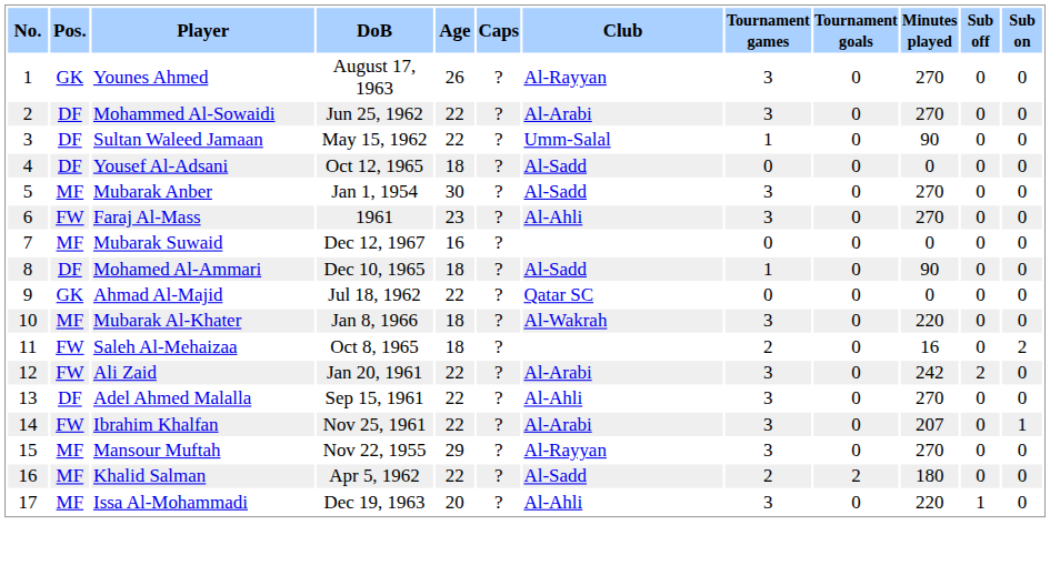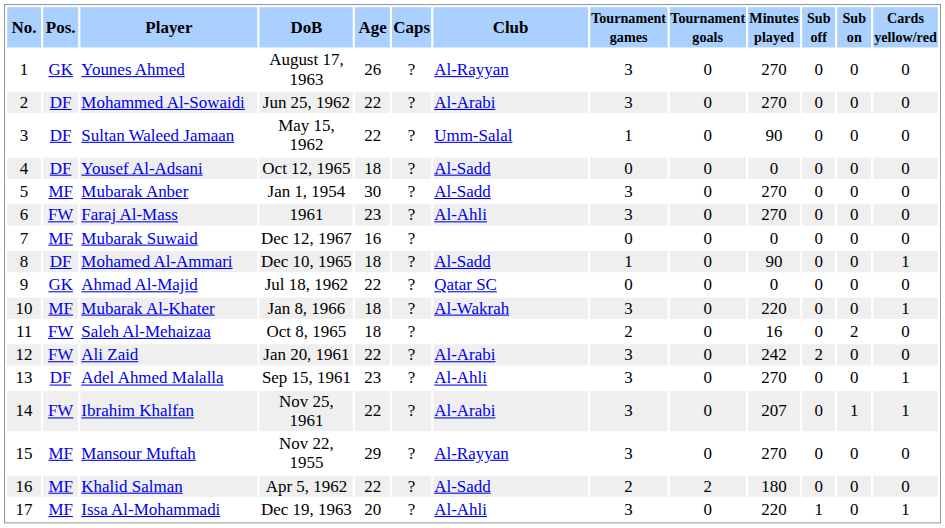 <table border="0" width="100%" style="border: 1px solid #999; background-color:#FFFFFF; text-align:center">
 <tr align="center" bgcolor="#AAD0FF">
 <th width=4%>No.</th>
 <th width=4%>Pos.</th>
 <th width=23%>Player</th>
 <th width=12%>DoB</th>
 <th width=4%>Age</th>
 <th width=4%>Caps</th>
 <th width=21%>Club</th>
 <th width=6%><small>Tournament<br>games</small></th>
 <th width=6%><small>Tournament<br>goals</small></th>
 <th width=4%><small>Minutes<br>played</small></th>
 <th width=4%><small>Sub off</small></th>
 <th width=4%><small>Sub on</small></th>
+<th width=4%><small>Cards<br>yellow/red</small></th>
 </tr>
 <tr>
 <td>1</td>
 <td><a href='#'>GK</a></td>
 <td align="left"><a href='#'>Younes Ahmed</a></td>
 <td>August 17, 1963</td>
 <td>26</td>
 <td>?</td>
 <td align="left"> <a href='#'>Al-Rayyan</a></td>
 <td>3</td>
 <td>0</td>
 <td>270</td>
+<td>0</td>
 <td>0</td>
 <td>0</td>
 </tr>
 <tr bgcolor="#EFEFEF">
 <td>2</td>
 <td><a href='#'>DF</a></td>
 <td align="left"><a href='#'>Mohammed Al-Sowaidi</a></td>
 <td>Jun 25, 1962</td>
 <td>22</td>
 <td>?</td>
 <td align="left"> <a href='#'>Al-Arabi</a></td>
 <td>3</td>
 <td>0</td>
 <td>270</td>
 <td>0</td>
 <td>0</td>
+<td>0</td>
 </tr>
 <tr>
 <td>3</td>
 <td><a href='#'>DF</a></td>
 <td align="left"><a href='#'>Sultan Waleed Jamaan</a></td>
 <td>May 15, 1962</td>
 <td>22</td>
 <td>?</td>
 <td align="left"> <a href='#'>Umm-Salal</a></td>
 <td>1</td>
 <td>0</td>
 <td>90</td>
 <td>0</td>
 <td>0</td>
+<td>0</td>
 </tr>
 <tr bgcolor="#EFEFEF">
 <td>4</td>
 <td><a href='#'>DF</a></td>
 <td align="left"><a href='#'>Yousef Al-Adsani</a></td>
 <td>Oct 12, 1965</td>
 <td>18</td>
 <td>?</td>
 <td align="left"> <a href='#'>Al-Sadd</a></td>
+<td>0</td>
 <td>0</td>
 <td>0</td>
 <td>0</td>
 <td>0</td>
 <td>0</td>
 </tr>
 <tr>
 <td>5</td>
 <td><a href='#'>MF</a></td>
 <td align="left"><a href='#'>Mubarak Anber</a></td>
 <td>Jan 1, 1954</td>
 <td>30</td>
 <td>?</td>
 <td align="left"> <a href='#'>Al-Sadd</a></td>
 <td>3</td>
 <td>0</td>
 <td>270</td>
 <td>0</td>
 <td>0</td>
+<td>0</td>
 </tr>
 <tr bgcolor="#EFEFEF">
 <td>6</td>
 <td><a href='#'>FW</a></td>
 <td align="left"><a href='#'>Faraj Al-Mass</a></td>
 <td>1961</td>
 <td>23</td>
 <td>?</td>
 <td align="left"> <a href='#'>Al-Ahli</a></td>
 <td>3</td>
 <td>0</td>
 <td>270</td>
 <td>0</td>
 <td>0</td>
+<td>0</td>
 </tr>
 <tr>
 <td>7</td>
 <td><a href='#'>MF</a></td>
 <td align="left"><a href='#'>Mubarak Suwaid</a></td>
 <td>Dec 12, 1967</td>
 <td>16</td>
 <td>?</td>
 <td align="left"></td>
+<td>0</td>
 <td>0</td>
 <td>0</td>
 <td>0</td>
 <td>0</td>
 <td>0</td>
 </tr>
 <tr bgcolor="#EFEFEF">
 <td>8</td>
 <td><a href='#'>DF</a></td>
 <td align="left"><a href='#'>Mohamed Al-Ammari</a></td>
 <td>Dec 10, 1965</td>
 <td>18</td>
 <td>?</td>
 <td align="left"> <a href='#'>Al-Sadd</a></td>
 <td>1</td>
 <td>0</td>
 <td>90</td>
 <td>0</td>
 <td>0</td>
+<td>1</td>
 </tr>
 <tr>
 <td>9</td>
 <td><a href='#'>GK</a></td>
 <td align="left"><a href='#'>Ahmad Al-Majid</a></td>
 <td>Jul 18, 1962</td>
 <td>22</td>
 <td>?</td>
 <td align="left"> <a href='#'>Qatar SC</a></td>
+<td>0</td>
 <td>0</td>
 <td>0</td>
 <td>0</td>
 <td>0</td>
 <td>0</td>
 </tr>
 <tr bgcolor="#EFEFEF">
 <td>10</td>
 <td><a href='#'>MF</a></td>
 <td align="left"><a href='#'>Mubarak Al-Khater</a></td>
 <td>Jan 8, 1966</td>
 <td>18</td>
 <td>?</td>
 <td align="left"> <a href='#'>Al-Wakrah</a></td>
 <td>3</td>
 <td>0</td>
 <td>220</td>
 <td>0</td>
 <td>0</td>
+<td>1</td>
 </tr>
 <tr>
 <td>11</td>
 <td><a href='#'>FW</a></td>
 <td align="left"><a href='#'>Saleh Al-Mehaizaa</a></td>
 <td>Oct 8, 1965</td>
 <td>18</td>
 <td>?</td>
 <td align="left"></td>
 <td>2</td>
 <td>0</td>
 <td>16</td>
 <td>0</td>
 <td>2</td>
+<td>0</td>
 </tr>
 <tr bgcolor="#EFEFEF">
 <td>12</td>
 <td><a href='#'>FW</a></td>
 <td align="left"><a href='#'>Ali Zaid</a></td>
 <td>Jan 20, 1961</td>
 <td>22</td>
 <td>?</td>
 <td align="left"> <a href='#'>Al-Arabi</a></td>
 <td>3</td>
 <td>0</td>
 <td>242</td>
 <td>2</td>
 <td>0</td>
+<td>0</td>
 </tr>
 <tr>
 <td>13</td>
 <td><a href='#'>DF</a></td>
 <td align="left"><a href='#'>Adel Ahmed Malalla</a></td>
 <td>Sep 15, 1961</td>
-<td>22</td>
+<td>23</td>
 <td>?</td>
 <td align="left"> <a href='#'>Al-Ahli</a></td>
 <td>3</td>
 <td>0</td>
 <td>270</td>
 <td>0</td>
 <td>0</td>
+<td>1</td>
 </tr>
 <tr bgcolor="#EFEFEF">
 <td>14</td>
 <td><a href='#'>FW</a></td>
 <td align="left"><a href='#'>Ibrahim Khalfan</a></td>
 <td>Nov 25, 1961</td>
 <td>22</td>
 <td>?</td>
 <td align="left"> <a href='#'>Al-Arabi</a></td>
 <td>3</td>
 <td>0</td>
 <td>207</td>
 <td>0</td>
 <td>1</td>
+<td>1</td>
 </tr>
 <tr>
 <td>15</td>
 <td><a href='#'>MF</a></td>
 <td align="left"><a href='#'>Mansour Muftah</a></td>
 <td>Nov 22, 1955</td>
 <td>29</td>
 <td>?</td>
 <td align="left"> <a href='#'>Al-Rayyan</a></td>
 <td>3</td>
 <td>0</td>
 <td>270</td>
+<td>0</td>
 <td>0</td>
 <td>0</td>
 </tr>
 <tr bgcolor="#EFEFEF">
 <td>16</td>
 <td><a href='#'>MF</a></td>
 <td align="left"><a href='#'>Khalid Salman</a></td>
 <td>Apr 5, 1962</td>
 <td>22</td>
 <td>?</td>
 <td align="left"> <a href='#'>Al-Sadd</a></td>
 <td>2</td>
 <td>2</td>
 <td>180</td>
 <td>0</td>
 <td>0</td>
+<td>0</td>
 </tr>
 <tr>
 <td>17</td>
 <td><a href='#'>MF</a></td>
 <td align="left"><a href='#'>Issa Al-Mohammadi</a></td>
 <td>Dec 19, 1963</td>
 <td>20</td>
 <td>?</td>
 <td align="left"> <a href='#'>Al-Ahli</a></td>
 <td>3</td>
 <td>0</td>
 <td>220</td>
 <td>1</td>
 <td>0</td>
+<td>1</td>
 </tr>
 </table>
